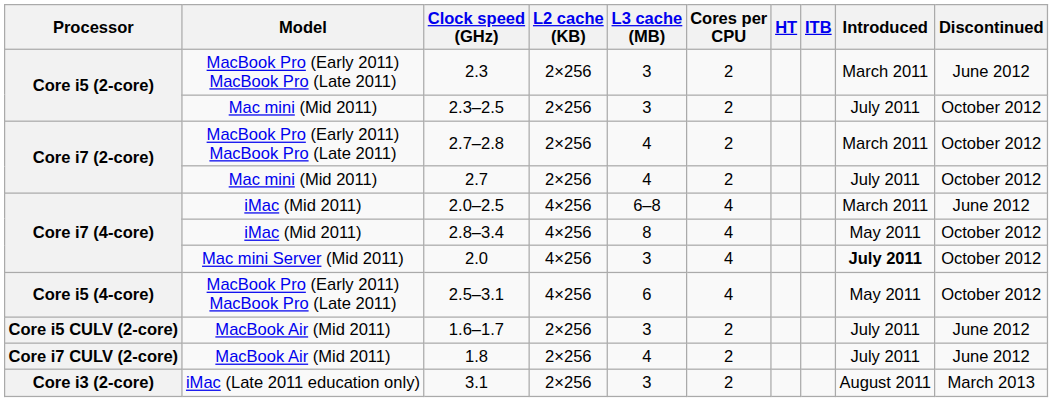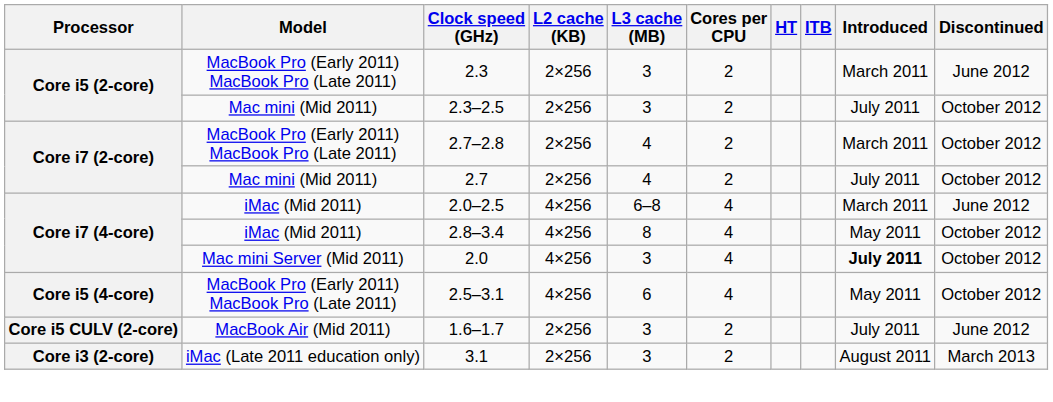 <table class="wikitable sortable" style="font-size:smaller; text-align:center">
 <tr>
 <th>Processor</th>
 <th>Model</th>
 <th><a href='#'>Clock speed</a><br>(GHz)</th>
 <th><a href='#'>L2 cache</a><br>(KB)</th>
 <th><a href='#'>L3 cache</a><br>(MB)</th>
 <th>Cores per<br>CPU</th>
 <th><a href='#'>HT</a></th>
 <th><a href='#'>ITB</a></th>
 <th>Introduced</th>
 <th>Discontinued</th>
 </tr>
 <tr>
 <th rowspan=2>Core i5 (2-core)</th>
 <td><a href='#'>MacBook Pro</a> (Early 2011)<br><a href='#'>MacBook Pro</a> (Late 2011)</td>
 <td>2.3</td>
 <td>2×256</td>
 <td>3</td>
 <td>2</td>
 <td></td>
 <td></td>
 <td>March 2011</td>
 <td>June 2012</td>
 </tr>
 <tr>
 <td><a href='#'>Mac mini</a> (Mid 2011)</td>
 <td>2.3–2.5</td>
 <td>2×256</td>
 <td>3</td>
 <td>2</td>
 <td></td>
 <td></td>
 <td>July 2011</td>
 <td>October 2012</td>
 </tr>
 <tr>
 <th rowspan=2>Core i7 (2-core)</th>
 <td><a href='#'>MacBook Pro</a> (Early 2011)<br><a href='#'>MacBook Pro</a> (Late 2011)</td>
 <td>2.7–2.8</td>
 <td>2×256</td>
 <td>4</td>
 <td>2</td>
 <td></td>
 <td></td>
 <td>March 2011</td>
 <td>October 2012</td>
 </tr>
 <tr>
 <td><a href='#'>Mac mini</a> (Mid 2011)</td>
 <td>2.7</td>
 <td>2×256</td>
 <td>4</td>
 <td>2</td>
 <td></td>
 <td></td>
 <td>July 2011</td>
 <td>October 2012</td>
 </tr>
 <tr>
 <th rowspan=3>Core i7 (4-core)</th>
 <td><a href='#'>iMac</a> (Mid 2011)</td>
 <td>2.0–2.5</td>
 <td>4×256</td>
 <td>6–8</td>
 <td>4</td>
 <td></td>
 <td></td>
 <td>March 2011</td>
 <td>June 2012</td>
 </tr>
 <tr>
 <td><a href='#'>iMac</a> (Mid 2011)</td>
 <td>2.8–3.4</td>
 <td>4×256</td>
 <td>8</td>
 <td>4</td>
 <td></td>
 <td></td>
 <td>May 2011</td>
 <td>October 2012</td>
 </tr>
 <tr>
 <td><a href='#'>Mac mini Server</a> (Mid 2011)</td>
 <td>2.0</td>
 <td>4×256</td>
 <td>3</td>
 <td>4</td>
 <td></td>
 <td></td>
 <td><strong>July 2011</strong></td>
 <td>October 2012</td>
 </tr>
 <tr>
 <th>Core i5 (4-core)</th>
 <td><a href='#'>MacBook Pro</a> (Early 2011)<br><a href='#'>MacBook Pro</a> (Late 2011)</td>
 <td>2.5–3.1</td>
 <td>4×256</td>
 <td>6</td>
 <td>4</td>
 <td></td>
 <td></td>
 <td>May 2011</td>
 <td>October 2012</td>
 </tr>
 <tr>
 <th>Core i5 CULV (2-core)</th>
 <td><a href='#'>MacBook Air</a> (Mid 2011)</td>
 <td>1.6–1.7</td>
 <td>2×256</td>
 <td>3</td>
 <td>2</td>
 <td></td>
 <td></td>
 <td>July 2011</td>
 <td>June 2012</td>
 </tr>
 <tr>
-<th>Core i7 CULV (2-core)</th>
-<td><a href='#'>MacBook Air</a> (Mid 2011)</td>
-<td>1.8</td>
-<td>2×256</td>
-<td>4</td>
-<td>2</td>
-<td></td>
-<td></td>
-<td>July 2011</td>
-<td>June 2012</td>
-</tr>
-<tr>
 <th>Core i3 (2-core)</th>
 <td><a href='#'>iMac</a> (Late 2011 education only)</td>
 <td>3.1</td>
 <td>2×256</td>
 <td>3</td>
 <td>2</td>
 <td></td>
 <td></td>
 <td>August 2011</td>
 <td>March 2013</td>
 </tr>
 </table>
